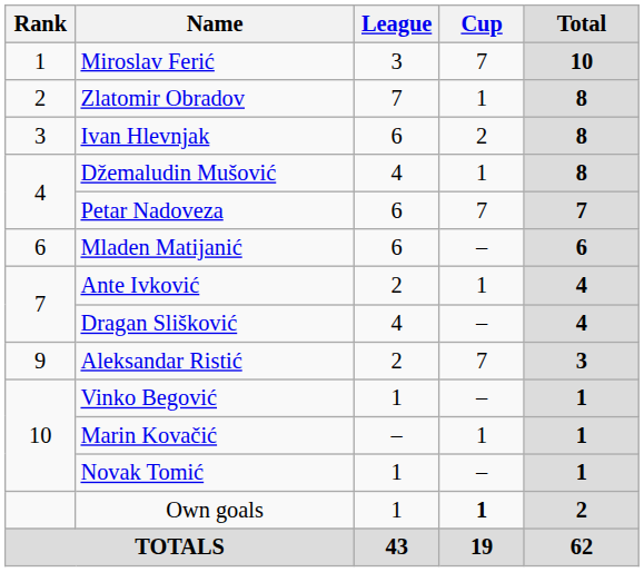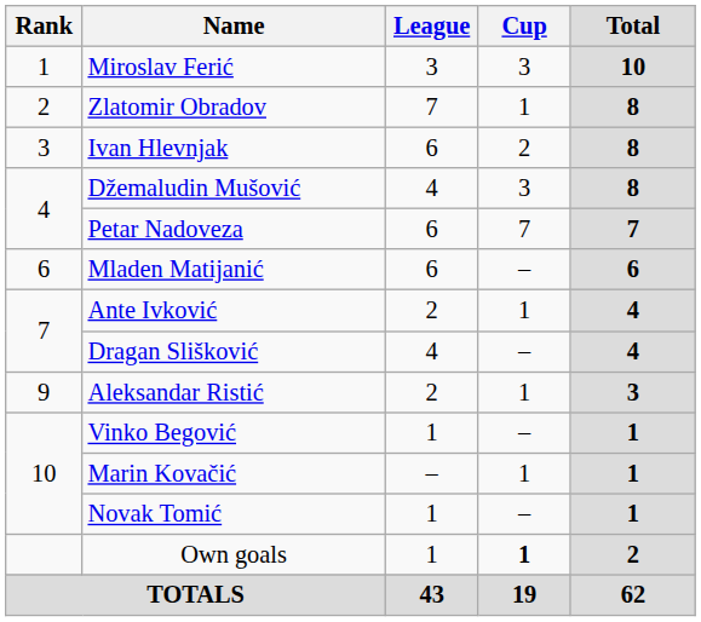 <table class="wikitable" style="font-size: 95%; text-align: center;">
 <tr>
 <th width=40>Rank</th>
 <th width=180>Name</th>
 <th width=50><a href='#'>League</a></th>
 <th width=50><a href='#'>Cup</a></th>
 <th width=70 style="background: #DCDCDC">Total</th>
 </tr>
 <tr>
 <td rowspan=1>1</td>
 <td style="text-align:left;"> <a href='#'>Miroslav Ferić</a></td>
 <td>3</td>
-<td>7</td>
+<td>3</td>
 <td style="background: #DCDCDC"><strong>10</strong></td>
 </tr>
 <tr>
 <td rowspan=1>2</td>
 <td style="text-align:left;"> <a href='#'>Zlatomir Obradov</a></td>
 <td>7</td>
 <td>1</td>
 <td style="background: #DCDCDC"><strong>8</strong></td>
 </tr>
 <tr>
 <td rowspan=1>3</td>
 <td style="text-align:left;"> <a href='#'>Ivan Hlevnjak</a></td>
 <td>6</td>
 <td>2</td>
 <td style="background: #DCDCDC"><strong>8</strong></td>
 </tr>
 <tr>
 <td rowspan=2>4</td>
 <td style="text-align:left;"> <a href='#'>Džemaludin Mušović</a></td>
 <td>4</td>
-<td>1</td>
+<td>3</td>
 <td style="background: #DCDCDC"><strong>8</strong></td>
 </tr>
 <tr>
 <td style="text-align:left;"> <a href='#'>Petar Nadoveza</a></td>
 <td>6</td>
 <td>7</td>
 <td style="background: #DCDCDC"><strong>7</strong></td>
 </tr>
 <tr>
 <td rowspan=1>6</td>
 <td style="text-align:left;"> <a href='#'>Mladen Matijanić</a></td>
 <td>6</td>
 <td>–</td>
 <td style="background: #DCDCDC"><strong>6</strong></td>
 </tr>
 <tr>
 <td rowspan=2>7</td>
 <td style="text-align:left;"> <a href='#'>Ante Ivković</a></td>
 <td>2</td>
 <td>1</td>
 <td style="background: #DCDCDC"><strong>4</strong></td>
 </tr>
 <tr>
 <td style="text-align:left;"> <a href='#'>Dragan Slišković</a></td>
 <td>4</td>
 <td>–</td>
 <td style="background: #DCDCDC"><strong>4</strong></td>
 </tr>
 <tr>
 <td rowspan=1>9</td>
 <td style="text-align:left;"> <a href='#'>Aleksandar Ristić</a></td>
 <td>2</td>
-<td>7</td>
+<td>1</td>
 <td style="background: #DCDCDC"><strong>3</strong></td>
 </tr>
 <tr>
 <td rowspan=3>10</td>
 <td style="text-align:left;"> <a href='#'>Vinko Begović</a></td>
 <td>1</td>
 <td>–</td>
 <td style="background: #DCDCDC"><strong>1</strong></td>
 </tr>
 <tr>
 <td style="text-align:left;"> <a href='#'>Marin Kovačić</a></td>
 <td>–</td>
 <td>1</td>
 <td style="background: #DCDCDC"><strong>1</strong></td>
 </tr>
 <tr>
 <td style="text-align:left;"> <a href='#'>Novak Tomić</a></td>
 <td>1</td>
 <td>–</td>
 <td style="background: #DCDCDC"><strong>1</strong></td>
 </tr>
 <tr>
 <td></td>
 <td style="text-align:center;">Own goals</td>
 <td>1</td>
 <td><strong>1</strong></td>
 <td style="background: #DCDCDC"><strong>2</strong></td>
 </tr>
 <tr>
 <th style="background: #DCDCDC" colspan=2>TOTALS</th>
 <td style="background: #DCDCDC"><strong>43</strong></td>
 <td style="background: #DCDCDC"><strong>19</strong></td>
 <td style="background: #DCDCDC"><strong>62</strong></td>
 </tr>
 </table>
